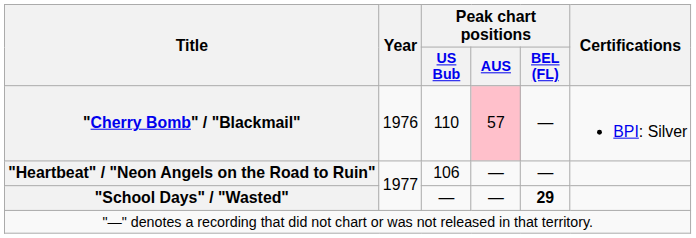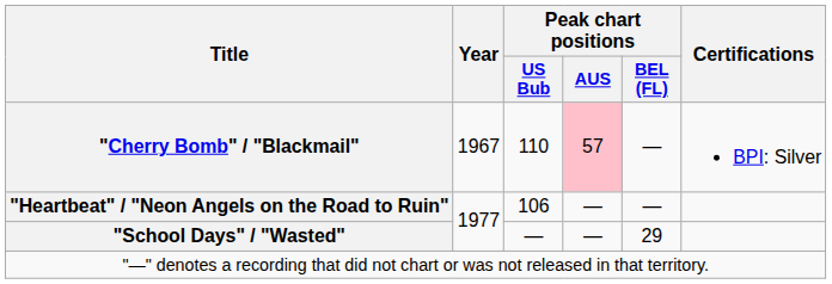 <table class="wikitable plainrowheaders" style="text-align:center;">
 <tr>
 <th rowspan="2">Title</th>
 <th rowspan="2">Year</th>
 <th colspan="3">Peak chart positions</th>
 <th rowspan="2">Certifications</th>
 </tr>
 <tr>
 <th scope="col" style="width:3em;font-size:90%;"><a href='#'>US<br>Bub</a><br></th>
 <th scope="col" style="width:3em;font-size:90%;"><a href='#'>AUS</a><br></th>
 <th scope="col" style="width:3em;font-size:90%;"><a href='#'>BEL<br>(FL)</a><br></th>
 </tr>
 <tr>
 <th scope="row">"<a href='#'>Cherry Bomb</a>" / "Blackmail"</th>
-<td>1976</td>
+<td>1967</td>
 <td>110</td>
 <td style="background: pink;">57</td>
 <td>—</td>
 <td><br><ul><li><a href='#'>BPI</a>: Silver</li></ul></td>
 </tr>
 <tr>
 <th scope="row">"Heartbeat" / "Neon Angels on the Road to Ruin"</th>
 <td rowspan="2">1977</td>
 <td>106</td>
 <td>—</td>
 <td>—</td>
 <td></td>
 </tr>
 <tr>
 <th scope="row">"School Days" / "Wasted"</th>
 <td>—</td>
 <td>—</td>
-<td><strong>29</strong></td>
+<td>29</td>
 <td></td>
 </tr>
 <tr>
 <td colspan="9" style="font-size:90%">"—" denotes a recording that did not chart or was not released in that territory.</td>
 </tr>
 </table>
